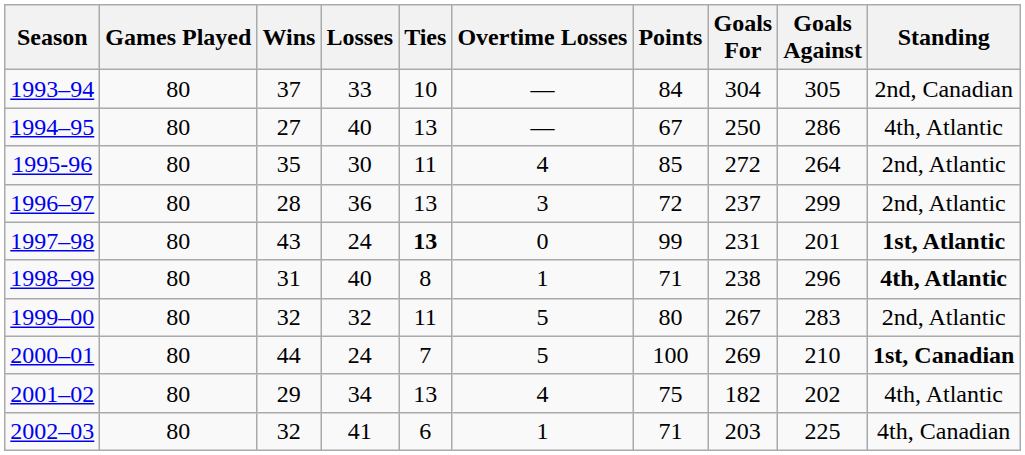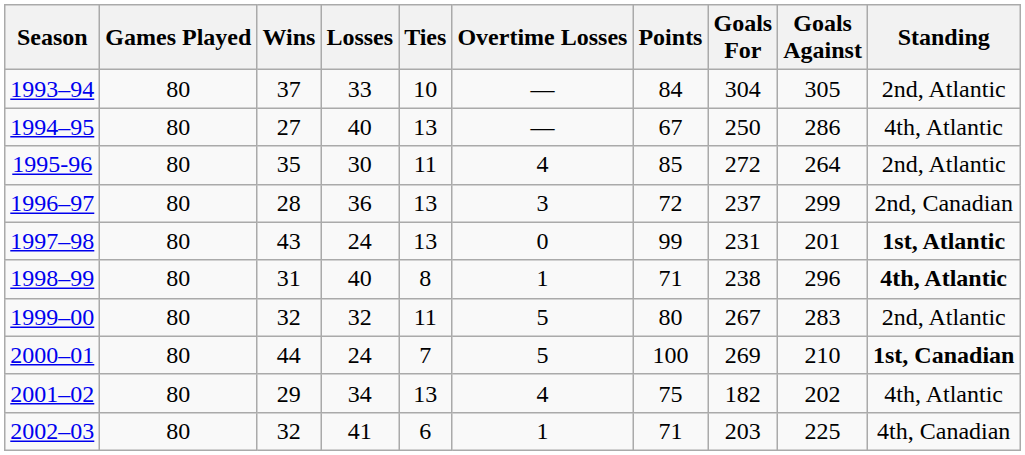 <table class="wikitable" style="text-align:center">
 <tr>
 <th>Season</th>
 <th>Games Played</th>
 <th>Wins</th>
 <th>Losses</th>
 <th>Ties</th>
 <th>Overtime Losses</th>
 <th>Points</th>
 <th>Goals<br>For</th>
 <th>Goals<br>Against</th>
 <th>Standing</th>
 </tr>
 <tr>
 <td><a href='#'>1993–94</a></td>
 <td>80</td>
 <td>37</td>
 <td>33</td>
 <td>10</td>
 <td>—</td>
 <td>84</td>
 <td>304</td>
 <td>305</td>
-<td>2nd, Canadian</td>
+<td>2nd, Atlantic</td>
 </tr>
 <tr>
 <td><a href='#'>1994–95</a></td>
 <td>80</td>
 <td>27</td>
 <td>40</td>
 <td>13</td>
 <td>—</td>
 <td>67</td>
 <td>250</td>
 <td>286</td>
 <td>4th, Atlantic</td>
 </tr>
 <tr>
 <td><a href='#'>1995-96</a></td>
 <td>80</td>
 <td>35</td>
 <td>30</td>
 <td>11</td>
 <td>4</td>
 <td>85</td>
 <td>272</td>
 <td>264</td>
 <td>2nd, Atlantic</td>
 </tr>
 <tr>
 <td><a href='#'>1996–97</a></td>
 <td>80</td>
 <td>28</td>
 <td>36</td>
 <td>13</td>
 <td>3</td>
 <td>72</td>
 <td>237</td>
 <td>299</td>
-<td>2nd, Atlantic</td>
+<td>2nd, Canadian</td>
 </tr>
 <tr>
 <td><a href='#'>1997–98</a></td>
 <td>80</td>
 <td>43</td>
 <td>24</td>
-<td><strong>13</strong></td>
+<td>13</td>
 <td>0</td>
 <td>99</td>
 <td>231</td>
 <td>201</td>
 <td><strong>1st, Atlantic</strong></td>
 </tr>
 <tr>
 <td><a href='#'>1998–99</a></td>
 <td>80</td>
 <td>31</td>
 <td>40</td>
 <td>8</td>
 <td>1</td>
 <td>71</td>
 <td>238</td>
 <td>296</td>
 <td><strong>4th, Atlantic</strong></td>
 </tr>
 <tr>
 <td><a href='#'>1999–00</a></td>
 <td>80</td>
 <td>32</td>
 <td>32</td>
 <td>11</td>
 <td>5</td>
 <td>80</td>
 <td>267</td>
 <td>283</td>
 <td>2nd, Atlantic</td>
 </tr>
 <tr>
 <td><a href='#'>2000–01</a></td>
 <td>80</td>
 <td>44</td>
 <td>24</td>
 <td>7</td>
 <td>5</td>
 <td>100</td>
 <td>269</td>
 <td>210</td>
 <td><strong>1st, Canadian</strong></td>
 </tr>
 <tr>
 <td><a href='#'>2001–02</a></td>
 <td>80</td>
 <td>29</td>
 <td>34</td>
 <td>13</td>
 <td>4</td>
 <td>75</td>
 <td>182</td>
 <td>202</td>
 <td>4th, Atlantic</td>
 </tr>
 <tr>
 <td><a href='#'>2002–03</a></td>
 <td>80</td>
 <td>32</td>
 <td>41</td>
 <td>6</td>
 <td>1</td>
 <td>71</td>
 <td>203</td>
 <td>225</td>
 <td>4th, Canadian</td>
 </tr>
 </table>
